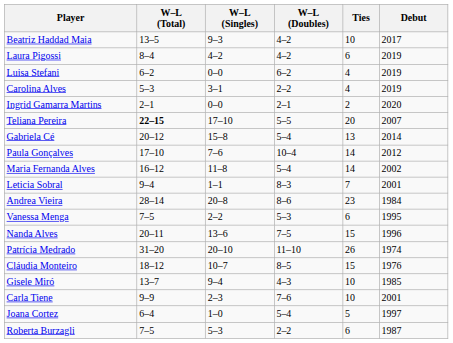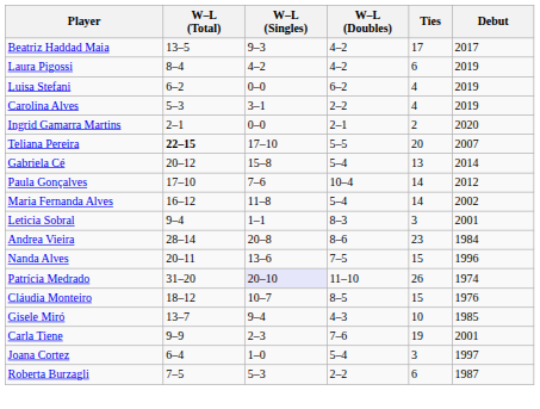 <table class="wikitable sortable" style="font-size:97%">
 <tr>
 <th width=200>Player</th>
 <th width=100>W–L<br>(Total)</th>
 <th width=100>W–L<br>(Singles)</th>
 <th width=100>W–L<br>(Doubles)</th>
 <th width=50>Ties</th>
 <th width=100>Debut</th>
 </tr>
 <tr>
 <td><a href='#'>Beatriz Haddad Maia</a></td>
 <td>13–5</td>
 <td>9–3</td>
 <td>4–2</td>
-<td>10</td>
+<td>17</td>
 <td>2017</td>
 </tr>
 <tr>
 <td><a href='#'>Laura Pigossi</a></td>
 <td>8–4</td>
 <td>4–2</td>
 <td>4–2</td>
 <td>6</td>
 <td>2019</td>
 </tr>
 <tr>
 <td><a href='#'>Luisa Stefani</a></td>
 <td>6–2</td>
 <td>0–0</td>
 <td>6–2</td>
 <td>4</td>
 <td>2019</td>
 </tr>
 <tr>
 <td><a href='#'>Carolina Alves</a></td>
 <td>5–3</td>
 <td>3–1</td>
 <td>2–2</td>
 <td>4</td>
 <td>2019</td>
 </tr>
 <tr>
 <td><a href='#'>Ingrid Gamarra Martins</a></td>
 <td>2–1</td>
 <td>0–0</td>
 <td>2–1</td>
 <td>2</td>
 <td>2020</td>
 </tr>
 <tr>
 <td><a href='#'>Teliana Pereira</a></td>
 <td><strong>22–15</strong></td>
 <td>17–10</td>
 <td>5–5</td>
 <td>20</td>
 <td>2007</td>
 </tr>
 <tr>
 <td><a href='#'>Gabriela Cé</a></td>
 <td>20–12</td>
 <td>15–8</td>
 <td>5–4</td>
 <td>13</td>
 <td>2014</td>
 </tr>
 <tr>
 <td><a href='#'>Paula Gonçalves</a></td>
 <td>17–10</td>
 <td>7–6</td>
 <td>10–4</td>
 <td>14</td>
 <td>2012</td>
 </tr>
 <tr>
 <td><a href='#'>Maria Fernanda Alves</a></td>
 <td>16–12</td>
 <td>11–8</td>
 <td>5–4</td>
 <td>14</td>
 <td>2002</td>
 </tr>
 <tr>
 <td><a href='#'>Leticia Sobral</a></td>
 <td>9–4</td>
 <td>1–1</td>
 <td>8–3</td>
-<td>7</td>
+<td>3</td>
 <td>2001</td>
 </tr>
 <tr>
 <td><a href='#'>Andrea Vieira</a></td>
 <td>28–14</td>
 <td>20–8</td>
 <td>8–6</td>
 <td>23</td>
 <td>1984</td>
-</tr>
-<tr>
-<td><a href='#'>Vanessa Menga</a></td>
-<td>7–5</td>
-<td>2–2</td>
-<td>5–3</td>
-<td>6</td>
-<td>1995</td>
 </tr>
 <tr>
 <td><a href='#'>Nanda Alves</a></td>
 <td>20–11</td>
 <td>13–6</td>
 <td>7–5</td>
 <td>15</td>
 <td>1996</td>
 </tr>
 <tr>
 <td><a href='#'>Patrícia Medrado</a></td>
 <td>31–20</td>
-<td>20–10</td>
+<td style="background: lavender;">20–10</td>
 <td>11–10</td>
 <td>26</td>
 <td>1974</td>
 </tr>
 <tr>
 <td><a href='#'>Cláudia Monteiro</a></td>
 <td>18–12</td>
 <td>10–7</td>
 <td>8–5</td>
 <td>15</td>
 <td>1976</td>
 </tr>
 <tr>
 <td><a href='#'>Gisele Miró</a></td>
 <td>13–7</td>
 <td>9–4</td>
 <td>4–3</td>
 <td>10</td>
 <td>1985</td>
 </tr>
 <tr>
 <td><a href='#'>Carla Tiene</a></td>
 <td>9–9</td>
 <td>2–3</td>
 <td>7–6</td>
-<td>10</td>
+<td>19</td>
 <td>2001</td>
 </tr>
 <tr>
 <td><a href='#'>Joana Cortez</a></td>
 <td>6–4</td>
 <td>1–0</td>
 <td>5–4</td>
-<td>5</td>
+<td>3</td>
 <td>1997</td>
 </tr>
 <tr>
 <td><a href='#'>Roberta Burzagli</a></td>
 <td>7–5</td>
 <td>5–3</td>
 <td>2–2</td>
 <td>6</td>
 <td>1987</td>
 </tr>
 </table>
